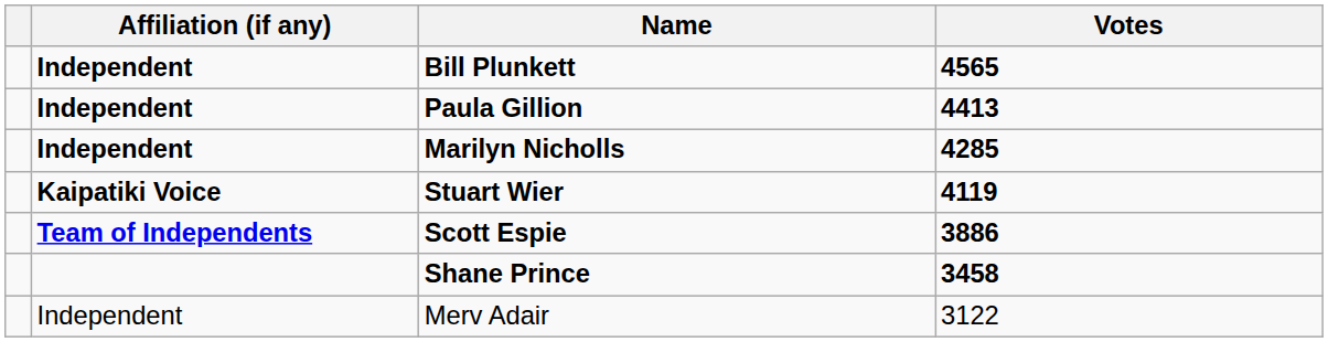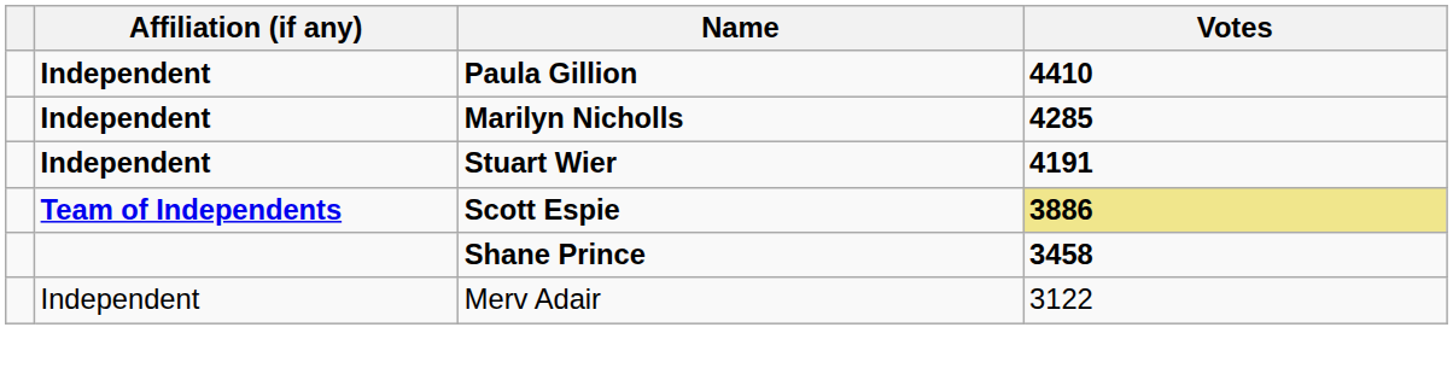 <table class="wikitable" style="width:51%;">
 <tr>
 <th style="width:1%;"></th>
 <th style="width:15%;">Affiliation (if any)</th>
 <th style="width:20%;">Name</th>
 <th style="width:15%;">Votes</th>
 </tr>
 <tr>
 <td bgcolor=></td>
 <td><strong>Independent</strong></td>
-<td><strong>Bill Plunkett</strong></td>
-<td><strong>4565</strong></td>
-</tr>
-<tr>
-<td bgcolor=></td>
-<td><strong>Independent</strong></td>
 <td><strong>Paula Gillion</strong></td>
-<td><strong>4413</strong></td>
+<td><strong>4410</strong></td>
 </tr>
 <tr>
 <td bgcolor=></td>
 <td><strong>Independent</strong></td>
 <td><strong>Marilyn Nicholls</strong></td>
 <td><strong>4285</strong></td>
 </tr>
 <tr>
 <td bgcolor=></td>
-<td><strong>Kaipatiki Voice</strong></td>
+<td><strong>Independent</strong></td>
 <td><strong>Stuart Wier</strong></td>
-<td><strong>4119</strong></td>
+<td><strong>4191</strong></td>
 </tr>
 <tr>
 <td bgcolor=></td>
 <td><strong><a href='#'>Team of Independents</a></strong></td>
 <td><strong>Scott Espie</strong></td>
-<td><strong>3886</strong></td>
+<td style="background: khaki;"><strong>3886</strong></td>
 </tr>
 <tr>
 <td bgcolor=></td>
 <td></td>
 <td><strong>Shane Prince</strong></td>
 <td><strong>3458</strong></td>
 </tr>
 <tr>
 <td bgcolor=></td>
 <td>Independent</td>
 <td>Merv Adair</td>
 <td>3122</td>
 </tr>
 </table>
